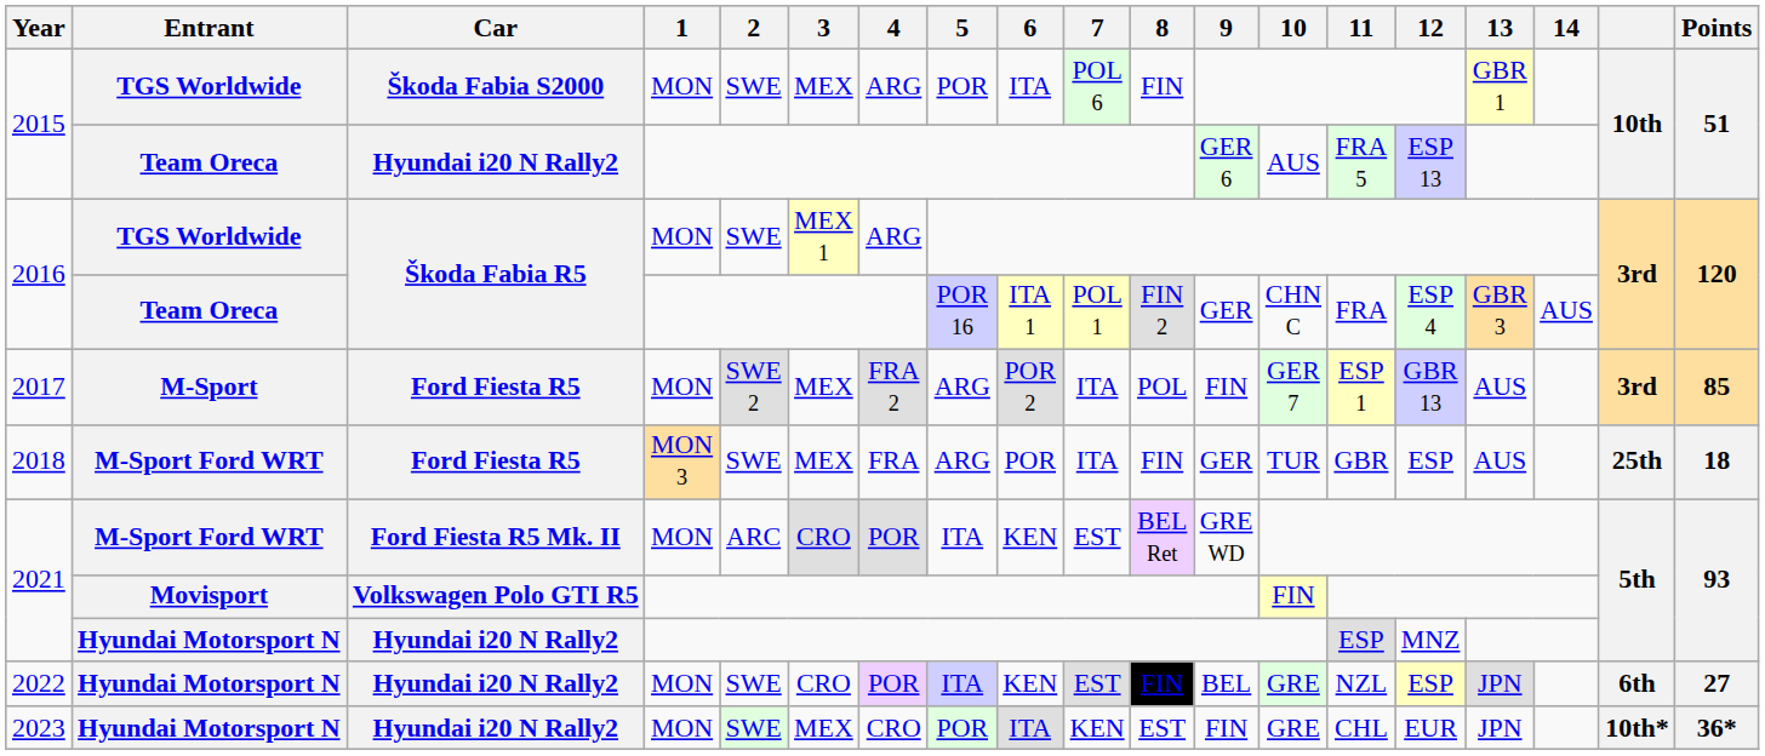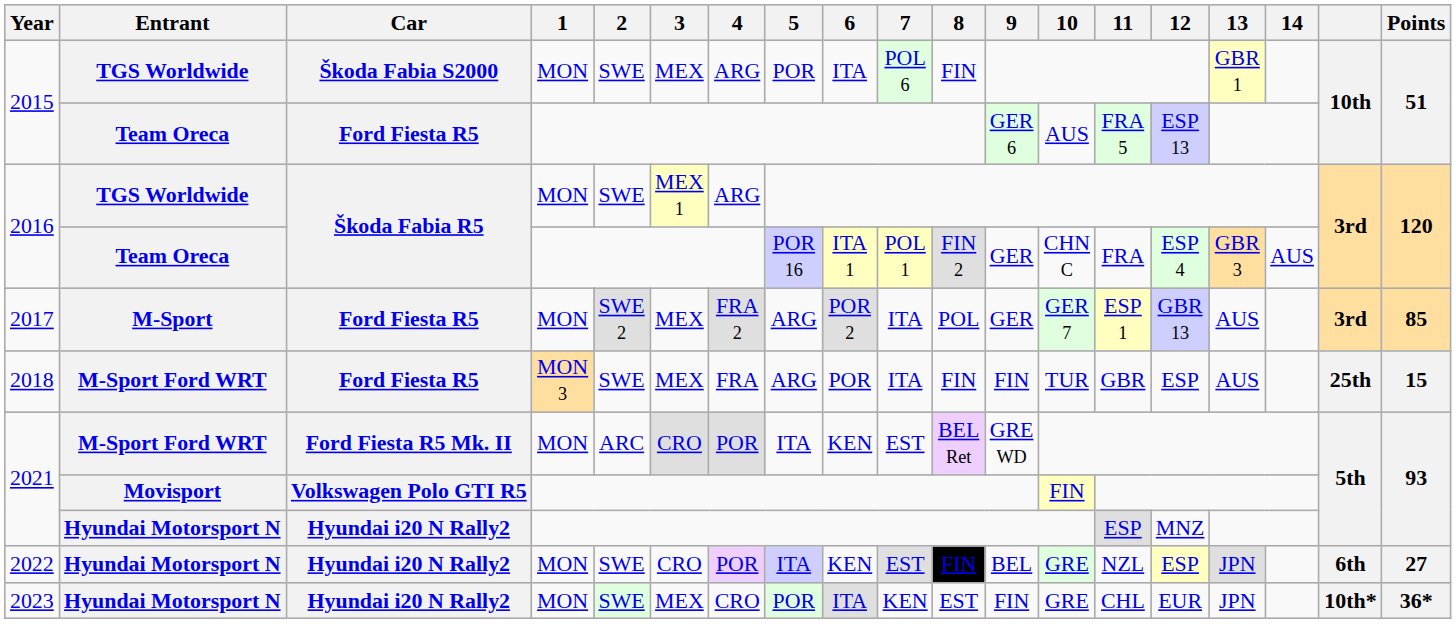 <table class="wikitable" style="text-align:center; font-size:85%">
 <tr>
 <th>Year</th>
 <th>Entrant</th>
 <th>Car</th>
 <th>1</th>
 <th>2</th>
 <th>3</th>
 <th>4</th>
 <th>5</th>
 <th>6</th>
 <th>7</th>
 <th>8</th>
 <th>9</th>
 <th>10</th>
 <th>11</th>
 <th>12</th>
 <th>13</th>
 <th>14</th>
 <th></th>
 <th>Points</th>
 </tr>
 <tr>
 <td rowspan=2><a href='#'>2015</a></td>
 <th nowrap><a href='#'>TGS Worldwide</a></th>
 <th nowrap><a href='#'>Škoda Fabia S2000</a></th>
 <td><a href='#'>MON</a></td>
 <td><a href='#'>SWE</a></td>
 <td><a href='#'>MEX</a></td>
 <td><a href='#'>ARG</a></td>
 <td><a href='#'>POR</a></td>
 <td><a href='#'>ITA</a></td>
 <td style="background:#dfffdf;"><a href='#'>POL</a><br><small>6</small></td>
 <td><a href='#'>FIN</a></td>
 <td colspan=4></td>
 <td style="background:#ffffbf;"><a href='#'>GBR</a><br><small>1</small></td>
 <td></td>
 <th rowspan=2>10th</th>
 <th rowspan=2>51</th>
 </tr>
 <tr>
 <th nowrap><a href='#'>Team Oreca</a></th>
-<th nowrap><a href='#'>Hyundai i20 N Rally2</a></th>
+<th nowrap><a href='#'>Ford Fiesta R5</a></th>
 <td colspan=8></td>
 <td style="background:#dfffdf;"><a href='#'>GER</a><br><small>6</small></td>
 <td><a href='#'>AUS</a></td>
 <td style="background:#dfffdf;"><a href='#'>FRA</a><br><small>5</small></td>
 <td style="background:#cfcfff;"><a href='#'>ESP</a><br><small>13</small></td>
 <td colspan=2></td>
 </tr>
 <tr>
 <td rowspan=2><a href='#'>2016</a></td>
 <th nowrap><a href='#'>TGS Worldwide</a></th>
 <th rowspan=2 nowrap><a href='#'>Škoda Fabia R5</a></th>
 <td><a href='#'>MON</a></td>
 <td><a href='#'>SWE</a></td>
 <td style="background:#ffffbf;"><a href='#'>MEX</a><br><small>1</small></td>
 <td><a href='#'>ARG</a></td>
 <td colspan=10></td>
 <td rowspan=2 style="background:#ffdf9f;"><strong>3rd</strong></td>
 <td rowspan=2 style="background:#ffdf9f;"><strong>120</strong></td>
 </tr>
 <tr>
 <th nowrap><a href='#'>Team Oreca</a></th>
 <td colspan=4></td>
 <td style="background:#cfcfff;"><a href='#'>POR</a><br><small>16</small></td>
 <td style="background:#ffffbf;"><a href='#'>ITA</a><br><small>1</small></td>
 <td style="background:#ffffbf;"><a href='#'>POL</a><br><small>1</small></td>
 <td style="background:#DFDFDF;"><a href='#'>FIN</a><br><small>2</small></td>
 <td><a href='#'>GER</a></td>
 <td><a href='#'>CHN</a><br><small>C</small></td>
 <td><a href='#'>FRA</a></td>
 <td style="background:#dfffdf;"><a href='#'>ESP</a><br><small>4</small></td>
 <td style="background:#ffdf9f;"><a href='#'>GBR</a><br><small>3</small></td>
 <td><a href='#'>AUS</a></td>
 </tr>
 <tr>
 <td><a href='#'>2017</a></td>
 <th nowrap><a href='#'>M-Sport</a></th>
 <th nowrap><a href='#'>Ford Fiesta R5</a></th>
 <td><a href='#'>MON</a></td>
 <td style="background:#DFDFDF;"><a href='#'>SWE</a><br><small>2</small></td>
 <td><a href='#'>MEX</a></td>
 <td style="background:#DFDFDF;"><a href='#'>FRA</a><br><small>2</small></td>
 <td><a href='#'>ARG</a></td>
 <td style="background:#DFDFDF;"><a href='#'>POR</a><br><small>2</small></td>
 <td><a href='#'>ITA</a></td>
 <td><a href='#'>POL</a></td>
-<td><a href='#'>FIN</a></td>
+<td><a href='#'>GER</a></td>
 <td style="background:#dfffdf;"><a href='#'>GER</a><br><small>7</small></td>
 <td style="background:#ffffbf;"><a href='#'>ESP</a><br><small>1</small></td>
 <td style="background:#cfcfff;"><a href='#'>GBR</a><br><small>13</small></td>
 <td><a href='#'>AUS</a></td>
 <td></td>
 <th style="background:#ffdf9f;">3rd</th>
 <th style="background:#ffdf9f;">85</th>
 </tr>
 <tr>
 <td><a href='#'>2018</a></td>
 <th nowrap><a href='#'>M-Sport Ford WRT</a></th>
 <th nowrap><a href='#'>Ford Fiesta R5</a></th>
 <td style="background:#ffdf9f;"><a href='#'>MON</a><br><small>3</small></td>
 <td><a href='#'>SWE</a></td>
 <td><a href='#'>MEX</a></td>
 <td><a href='#'>FRA</a></td>
 <td><a href='#'>ARG</a></td>
 <td><a href='#'>POR</a></td>
 <td><a href='#'>ITA</a></td>
 <td><a href='#'>FIN</a></td>
-<td><a href='#'>GER</a></td>
+<td><a href='#'>FIN</a></td>
 <td><a href='#'>TUR</a></td>
 <td><a href='#'>GBR</a></td>
 <td><a href='#'>ESP</a></td>
 <td><a href='#'>AUS</a></td>
 <td></td>
 <th>25th</th>
-<th>18</th>
+<th>15</th>
 </tr>
 <tr>
 <td rowspan="3"><a href='#'>2021</a></td>
 <th nowrap><a href='#'>M-Sport Ford WRT</a></th>
 <th nowrap><a href='#'>Ford Fiesta R5 Mk. II</a></th>
 <td><a href='#'>MON</a></td>
 <td><a href='#'>ARC</a></td>
 <td style="background:#DFDFDF;"><a href='#'>CRO</a><br></td>
 <td style="background:#DFDFDF;"><a href='#'>POR</a><br></td>
 <td><a href='#'>ITA</a></td>
 <td><a href='#'>KEN</a><br></td>
 <td><a href='#'>EST</a></td>
 <td style="background:#EFCFFF;"><a href='#'>BEL</a><br><small>Ret</small></td>
 <td><a href='#'>GRE</a><br><small>WD</small></td>
 <td colspan=5></td>
 <th rowspan="3">5th</th>
 <th rowspan="3">93</th>
 </tr>
 <tr>
 <th nowrap><a href='#'>Movisport</a></th>
 <th nowrap><a href='#'>Volkswagen Polo GTI R5</a></th>
 <td colspan=9></td>
 <td style="background:#ffffbf;"><a href='#'>FIN</a><br></td>
 <td colspan=4></td>
 </tr>
 <tr>
 <th nowrap><a href='#'>Hyundai Motorsport N</a></th>
 <th nowrap><a href='#'>Hyundai i20 N Rally2</a></th>
 <td colspan=10></td>
 <td style="background:#DFDFDF;"><a href='#'>ESP</a><br></td>
 <td><a href='#'>MNZ</a></td>
 <td colspan=2></td>
 </tr>
 <tr>
 <td><a href='#'>2022</a></td>
 <th nowrap><a href='#'>Hyundai Motorsport N</a></th>
 <th nowrap><a href='#'>Hyundai i20 N Rally2</a></th>
 <td><a href='#'>MON</a></td>
 <td><a href='#'>SWE</a></td>
 <td><a href='#'>CRO</a></td>
 <td style="background:#EFCFFF;"><a href='#'>POR</a><br></td>
 <td style="background:#cfcfff;"><a href='#'>ITA</a><br></td>
 <td><a href='#'>KEN</a></td>
 <td style="background:#DFDFDF;"><a href='#'>EST</a><br></td>
 <td style="background:#000000; color:#ffffff"><a href='#'><span>FIN</span></a><br></td>
 <td><a href='#'>BEL</a></td>
 <td style="background:#dfffdf;"><a href='#'>GRE</a><br></td>
 <td><a href='#'>NZL</a></td>
 <td style="background:#ffffbf;"><a href='#'>ESP</a><br></td>
 <td style="background:#DFDFDF;"><a href='#'>JPN</a><br></td>
 <td></td>
 <th>6th</th>
 <th>27</th>
 </tr>
 <tr>
 <td><a href='#'>2023</a></td>
 <th nowrap><a href='#'>Hyundai Motorsport N</a></th>
 <th nowrap><a href='#'>Hyundai i20 N Rally2</a></th>
 <td><a href='#'>MON</a></td>
 <td style="background:#dfffdf;"><a href='#'>SWE</a><br></td>
 <td><a href='#'>MEX</a></td>
 <td><a href='#'>CRO</a></td>
 <td style="background:#dfffdf;"><a href='#'>POR</a><br></td>
 <td style="background:#DFDFDF;"><a href='#'>ITA</a><br></td>
 <td><a href='#'>KEN</a></td>
 <td><a href='#'>EST</a></td>
 <td><a href='#'>FIN</a></td>
 <td><a href='#'>GRE</a></td>
 <td><a href='#'>CHL</a></td>
 <td><a href='#'>EUR</a></td>
 <td><a href='#'>JPN</a></td>
 <td></td>
 <th>10th*</th>
 <th>36*</th>
 </tr>
 </table>
